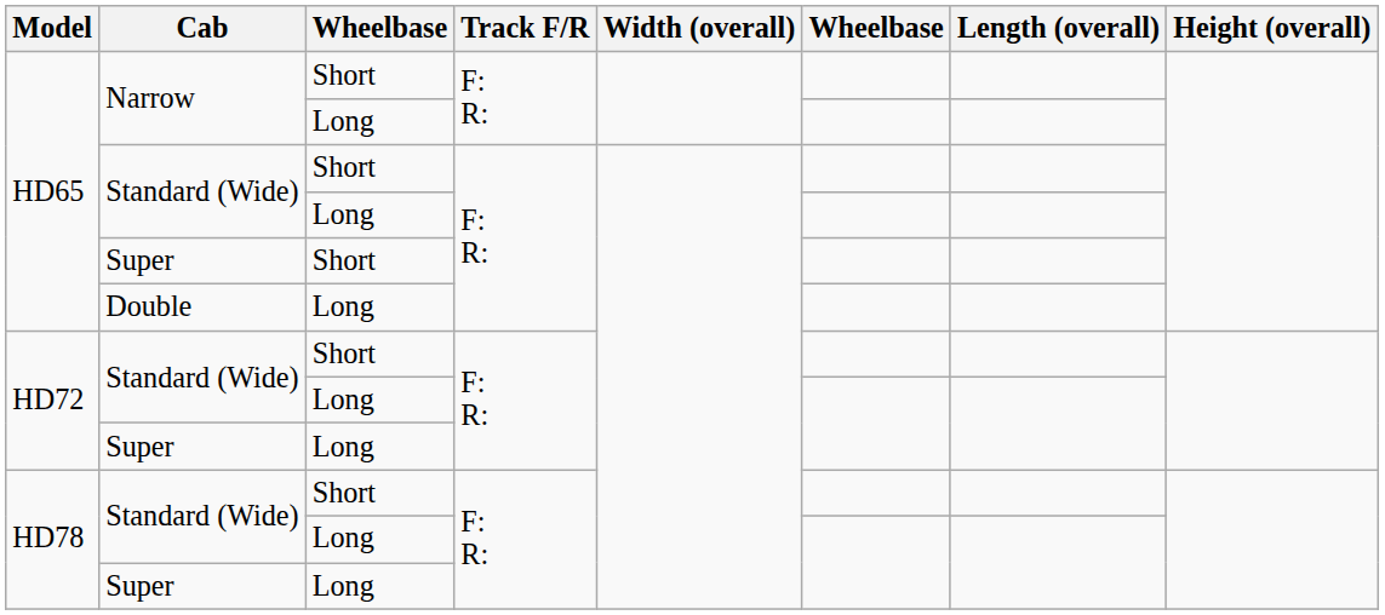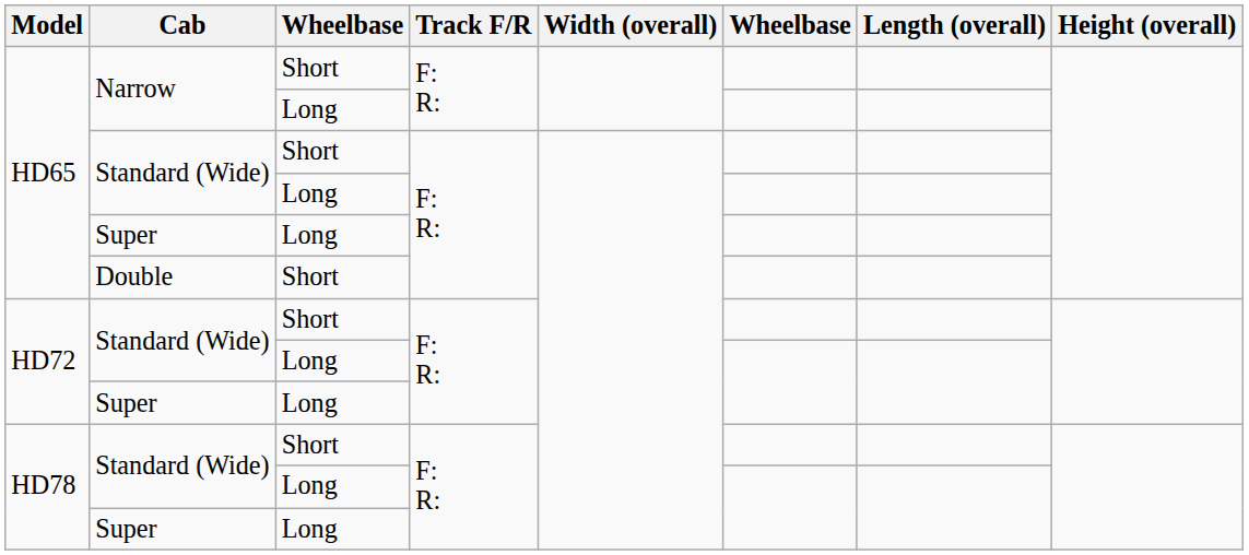 <table class="wikitable sortable">
 <tr>
 <th>Model</th>
 <th>Cab</th>
 <th>Wheelbase</th>
 <th>Track F/R</th>
 <th>Width (overall)</th>
 <th>Wheelbase</th>
 <th>Length (overall)</th>
 <th>Height (overall)</th>
 </tr>
 <tr>
 <td rowspan="6">HD65</td>
 <td rowspan="2">Narrow</td>
 <td>Short</td>
 <td rowspan="2">F:<br>R:</td>
 <td rowspan="2"></td>
 <td></td>
 <td></td>
 <td rowspan="6"></td>
 </tr>
 <tr>
 <td>Long</td>
 <td></td>
 <td></td>
 </tr>
 <tr>
 <td rowspan="2">Standard (Wide)</td>
 <td>Short</td>
 <td rowspan="4">F:<br>R:</td>
 <td rowspan="10"></td>
 <td></td>
 <td></td>
 </tr>
 <tr>
 <td>Long</td>
 <td></td>
 <td></td>
 </tr>
 <tr>
 <td>Super</td>
-<td>Short</td>
+<td>Long</td>
 <td></td>
 <td></td>
 </tr>
 <tr>
 <td>Double</td>
-<td>Long</td>
+<td>Short</td>
 <td></td>
 <td></td>
 </tr>
 <tr>
 <td rowspan="3">HD72</td>
 <td rowspan="2">Standard (Wide)</td>
 <td>Short</td>
 <td rowspan="3">F:<br>R:</td>
 <td></td>
 <td></td>
 <td rowspan="3"></td>
 </tr>
 <tr>
 <td>Long</td>
 <td rowspan="2"></td>
 <td rowspan="2"></td>
 </tr>
 <tr>
 <td>Super</td>
 <td>Long</td>
 </tr>
 <tr>
 <td rowspan="3">HD78</td>
 <td rowspan="2">Standard (Wide)</td>
 <td>Short</td>
 <td rowspan="3">F:<br>R:</td>
 <td></td>
 <td></td>
 <td rowspan="3"></td>
 </tr>
 <tr>
 <td>Long</td>
 <td rowspan="2"></td>
 <td rowspan="2"></td>
 </tr>
 <tr>
 <td>Super</td>
 <td>Long</td>
 </tr>
 </table>
